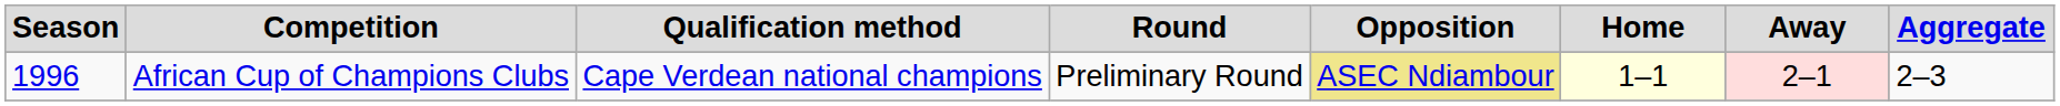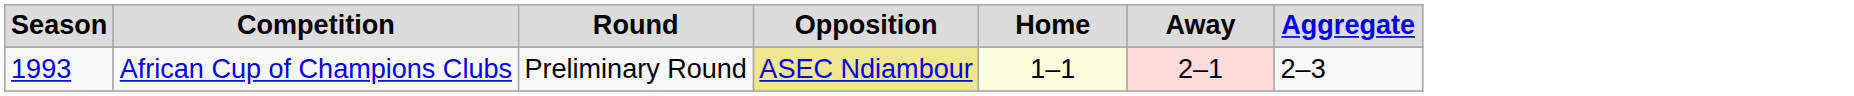 <table class="sortable plainrowheaders wikitable">
 <tr>
 <th style="background:#DCDCDC">Season</th>
 <th style="background:#DCDCDC">Competition</th>
-<th style="background:#DCDCDC">Qualification method</th>
 <th style="background:#DCDCDC">Round</th>
 <th style="background:#DCDCDC">Opposition</th>
 <th width="80" style="background:#DCDCDC">Home</th>
 <th width="80" style="background:#DCDCDC">Away</th>
 <th width="80" style="background:#DCDCDC"><a href='#'>Aggregate</a></th>
 </tr>
 <tr>
-<td><a href='#'>1996</a></td>
+<td><a href='#'>1993</a></td>
 <td><a href='#'>African Cup of Champions Clubs</a></td>
-<td><a href='#'>Cape Verdean national champions</a></td>
 <td align=left>Preliminary Round</td>
 <td align=left style="background: khaki;">  <a href='#'>ASEC Ndiambour</a></td>
 <td style="background:#ffd; text-align:center">1–1</td>
 <td style="background:#fdd; text-align:center">2–1</td>
 <td>2–3</td>
 </tr>
 </table>
